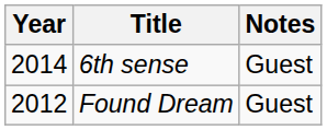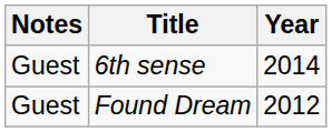 <table class="wikitable sortable">
 <tr>
+<th class="unsortable">Notes</th>
+<th>Title</th>
 <th>Year</th>
-<th>Title</th>
-<th class="unsortable">Notes</th>
 </tr>
 <tr>
+<td>Guest</td>
+<td><em>6th sense</em></td>
 <td>2014</td>
-<td><em>6th sense</em></td>
-<td>Guest</td>
 </tr>
 <tr>
+<td>Guest</td>
+<td><em>Found Dream</em></td>
 <td>2012</td>
-<td><em>Found Dream</em></td>
-<td>Guest</td>
 </tr>
 </table>
